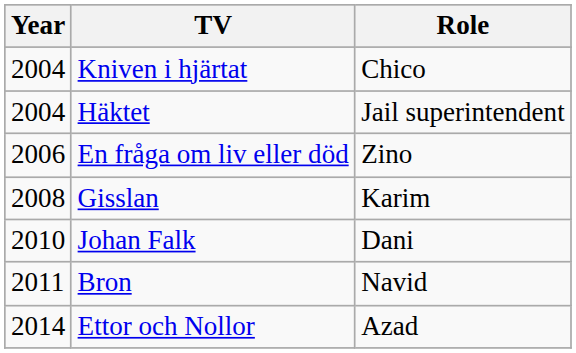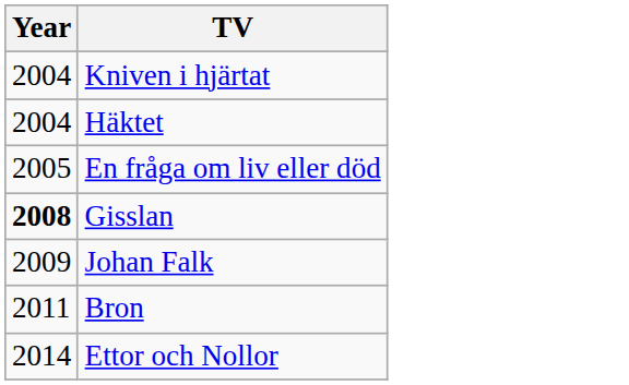 <table class=wikitable>
 <tr>
 <th>Year</th>
 <th>TV</th>
-<th>Role</th>
 </tr>
 <tr>
 <td rowspan=1>2004</td>
 <td><a href='#'>Kniven i hjärtat</a></td>
-<td>Chico</td>
 </tr>
 <tr>
 <td rowspan=1>2004</td>
 <td><a href='#'>Häktet</a></td>
-<td>Jail superintendent</td>
 </tr>
 <tr>
-<td rowspan=1>2006</td>
+<td rowspan=1>2005</td>
 <td><a href='#'>En fråga om liv eller död</a></td>
-<td>Zino</td>
 </tr>
 <tr>
-<td rowspan=1>2008</td>
+<td rowspan=1><strong>2008</strong></td>
 <td><a href='#'>Gisslan</a></td>
-<td>Karim</td>
 </tr>
 <tr>
-<td rowspan=1>2010</td>
+<td rowspan=1>2009</td>
 <td><a href='#'>Johan Falk</a></td>
-<td>Dani</td>
 </tr>
 <tr>
 <td rowspan=1>2011</td>
 <td><a href='#'>Bron</a></td>
-<td>Navid</td>
 </tr>
 <tr>
 <td rowspan=1>2014</td>
 <td><a href='#'>Ettor och Nollor</a></td>
-<td>Azad</td>
 </tr>
 </table>
